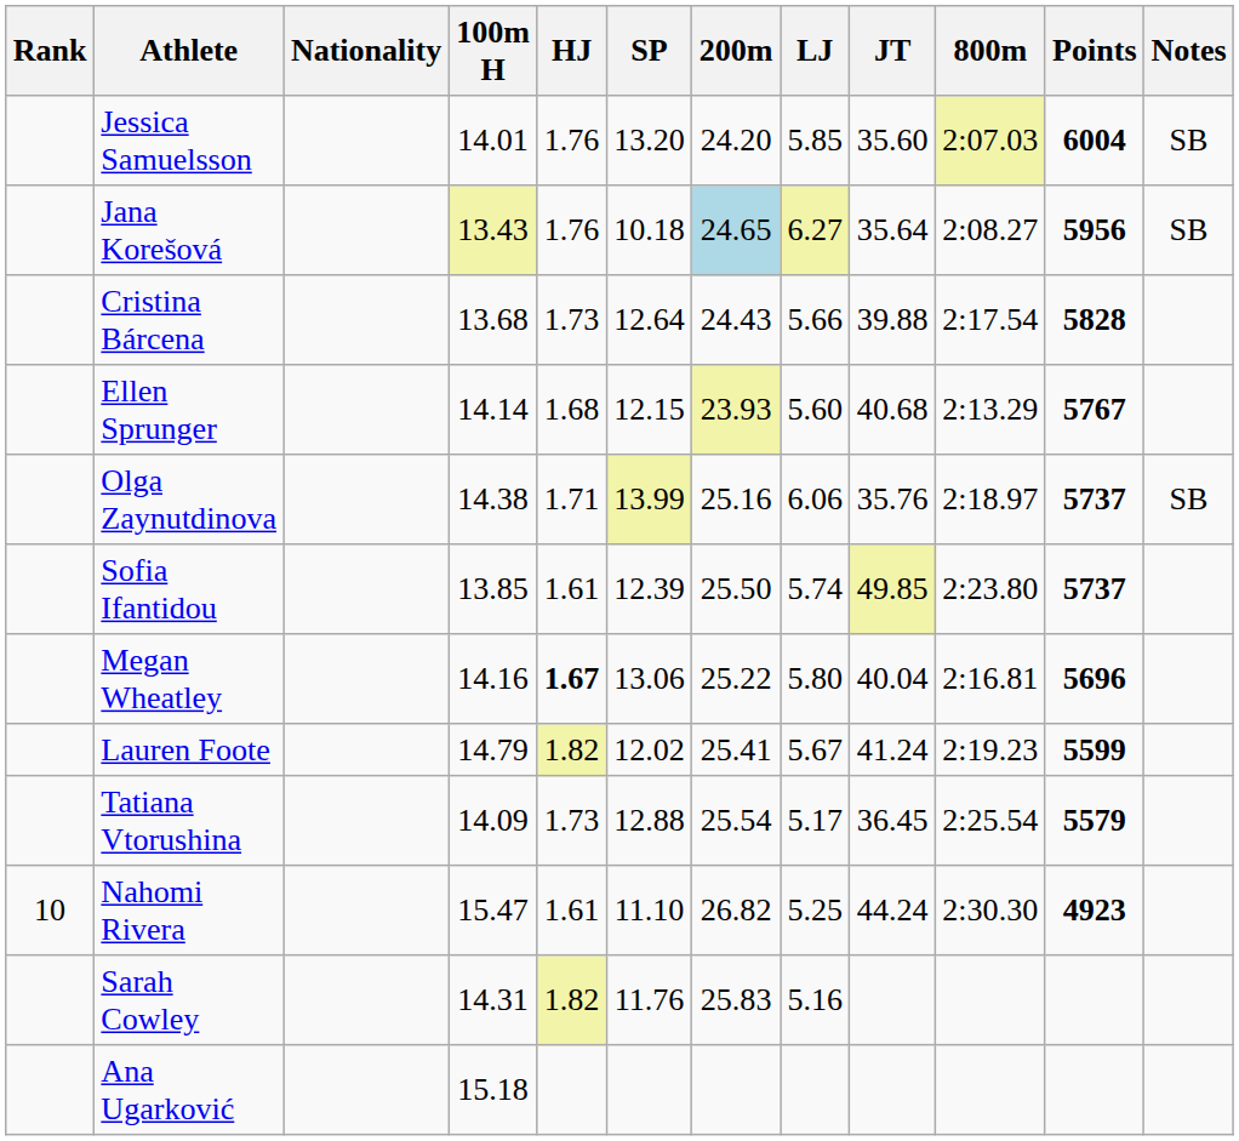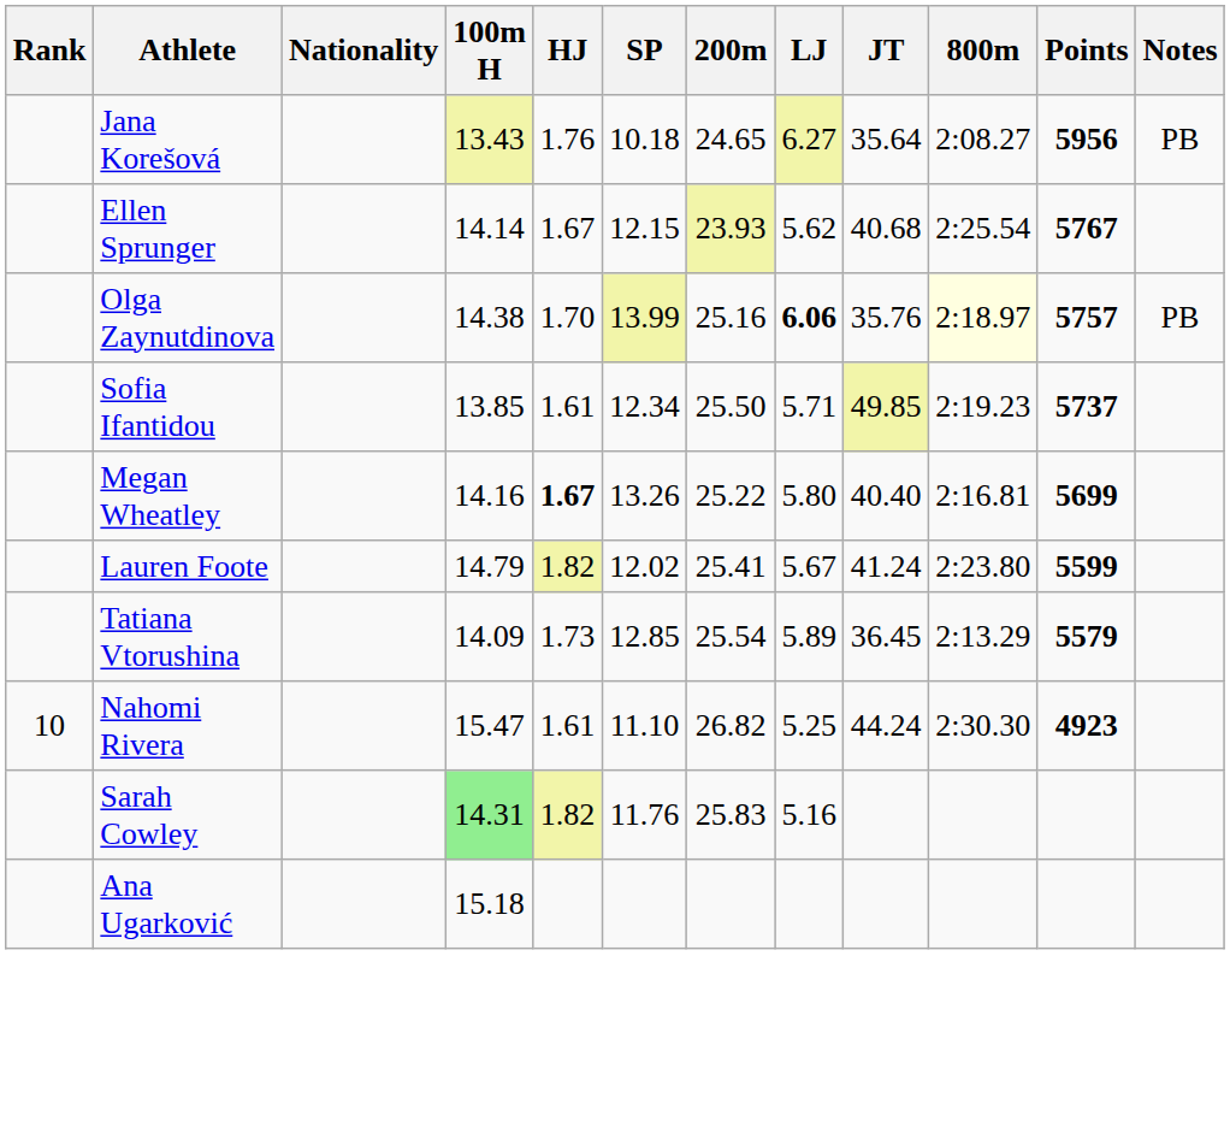 <table class="wikitable sortable" style=" text-align:center; font-size:110%;">
 <tr>
 <th>Rank</th>
 <th>Athlete</th>
 <th>Nationality</th>
 <th>100m H</th>
 <th>HJ</th>
 <th>SP</th>
 <th>200m</th>
 <th>LJ</th>
 <th>JT</th>
 <th>800m</th>
 <th>Points</th>
 <th>Notes</th>
 </tr>
 <tr>
 <td></td>
-<td align=left><a href='#'>Jessica Samuelsson</a></td>
-<td align=left></td>
-<td>14.01</td>
-<td>1.76</td>
-<td>13.20</td>
-<td>24.20</td>
-<td>5.85</td>
-<td>35.60</td>
-<td bgcolor=#F2F5A9>2:07.03</td>
-<td><strong>6004</strong></td>
-<td>SB</td>
-</tr>
-<tr>
-<td></td>
 <td align=left><a href='#'>Jana Korešová</a></td>
 <td align=left></td>
 <td bgcolor=#F2F5A9>13.43</td>
 <td>1.76</td>
 <td>10.18</td>
-<td style="background: lightblue;">24.65</td>
+<td>24.65</td>
 <td bgcolor=#F2F5A9>6.27</td>
 <td>35.64</td>
 <td>2:08.27</td>
 <td><strong>5956</strong></td>
-<td>SB</td>
-</tr>
-<tr>
-<td></td>
-<td align=left><a href='#'>Cristina Bárcena</a></td>
-<td align=left></td>
-<td>13.68</td>
-<td>1.73</td>
-<td>12.64</td>
-<td>24.43</td>
-<td>5.66</td>
-<td>39.88</td>
-<td>2:17.54</td>
-<td><strong>5828</strong></td>
-<td></td>
+<td>PB</td>
 </tr>
 <tr>
 <td></td>
 <td align=left><a href='#'>Ellen Sprunger</a></td>
 <td align=left></td>
 <td>14.14</td>
-<td>1.68</td>
+<td>1.67</td>
 <td>12.15</td>
 <td bgcolor=#F2F5A9>23.93</td>
-<td>5.60</td>
+<td>5.62</td>
 <td>40.68</td>
-<td>2:13.29</td>
+<td>2:25.54</td>
 <td><strong>5767</strong></td>
 <td></td>
 </tr>
 <tr>
 <td></td>
 <td align=left><a href='#'>Olga Zaynutdinova</a></td>
 <td align=left></td>
 <td>14.38</td>
-<td>1.71</td>
+<td>1.70</td>
 <td bgcolor=#F2F5A9>13.99</td>
 <td>25.16</td>
-<td>6.06</td>
+<td><strong>6.06</strong></td>
 <td>35.76</td>
-<td>2:18.97</td>
-<td><strong>5737</strong></td>
-<td>SB</td>
+<td style="background: lightyellow;">2:18.97</td>
+<td><strong>5757</strong></td>
+<td>PB</td>
 </tr>
 <tr>
 <td></td>
 <td align=left><a href='#'>Sofia Ifantidou</a></td>
 <td align=left></td>
 <td>13.85</td>
 <td>1.61</td>
-<td>12.39</td>
+<td>12.34</td>
 <td>25.50</td>
-<td>5.74</td>
+<td>5.71</td>
 <td bgcolor=#F2F5A9>49.85</td>
-<td>2:23.80</td>
+<td>2:19.23</td>
 <td><strong>5737</strong></td>
 <td></td>
 </tr>
 <tr>
 <td></td>
 <td align=left><a href='#'>Megan Wheatley</a></td>
 <td align=left></td>
 <td>14.16</td>
 <td><strong>1.67</strong></td>
-<td>13.06</td>
+<td>13.26</td>
 <td>25.22</td>
 <td>5.80</td>
-<td>40.04</td>
+<td>40.40</td>
 <td>2:16.81</td>
-<td><strong>5696</strong></td>
+<td><strong>5699</strong></td>
 <td></td>
 </tr>
 <tr>
 <td></td>
 <td align=left><a href='#'>Lauren Foote</a></td>
 <td align=left></td>
 <td>14.79</td>
 <td bgcolor=#F2F5A9>1.82</td>
 <td>12.02</td>
 <td>25.41</td>
 <td>5.67</td>
 <td>41.24</td>
-<td>2:19.23</td>
+<td>2:23.80</td>
 <td><strong>5599</strong></td>
 <td></td>
 </tr>
 <tr>
 <td></td>
 <td align=left><a href='#'>Tatiana Vtorushina</a></td>
 <td align=left></td>
 <td>14.09</td>
 <td>1.73</td>
-<td>12.88</td>
+<td>12.85</td>
 <td>25.54</td>
-<td>5.17</td>
+<td>5.89</td>
 <td>36.45</td>
-<td>2:25.54</td>
+<td>2:13.29</td>
 <td><strong>5579</strong></td>
 <td></td>
 </tr>
 <tr>
 <td>10</td>
 <td align=left><a href='#'>Nahomi Rivera</a></td>
 <td align=left></td>
 <td>15.47</td>
 <td>1.61</td>
 <td>11.10</td>
 <td>26.82</td>
 <td>5.25</td>
 <td>44.24</td>
 <td>2:30.30</td>
 <td><strong>4923</strong></td>
 <td></td>
 </tr>
 <tr>
 <td></td>
 <td align=left><a href='#'>Sarah Cowley</a></td>
 <td align=left></td>
-<td>14.31</td>
+<td style="background: lightgreen;">14.31</td>
 <td bgcolor=#F2F5A9>1.82</td>
 <td>11.76</td>
 <td>25.83</td>
 <td>5.16</td>
 <td></td>
 <td></td>
 <td><strong></strong></td>
 <td></td>
 </tr>
 <tr>
 <td></td>
 <td align=left><a href='#'>Ana Ugarković</a></td>
 <td align=left></td>
 <td>15.18</td>
 <td></td>
 <td></td>
 <td></td>
 <td></td>
 <td></td>
 <td></td>
 <td><strong></strong></td>
 <td></td>
 </tr>
 </table>
